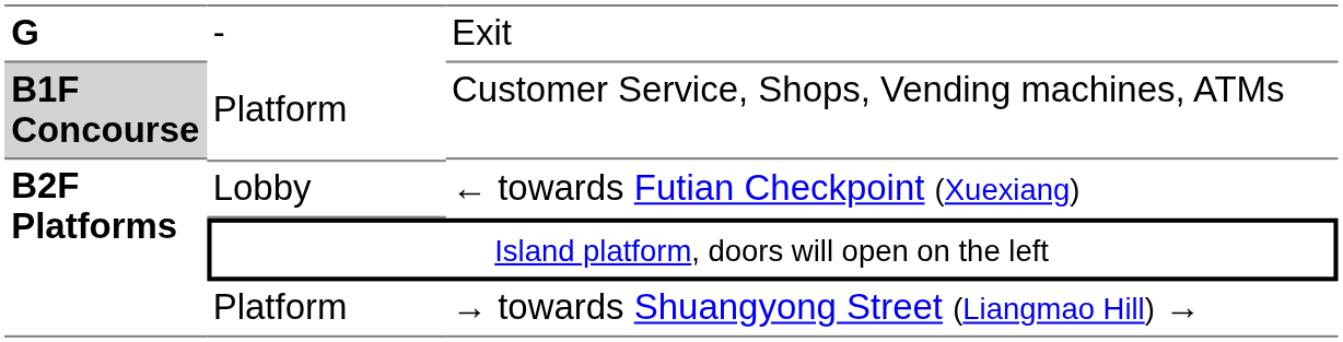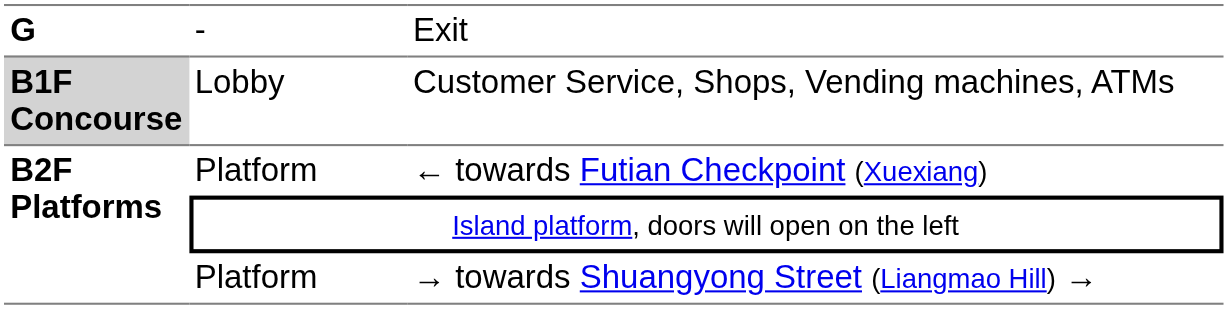 <table table border=0 cellspacing=0 cellpadding=3>
 <tr>
 <td style="border-top:solid 1px gray;" width=50 valign=top><strong>G</strong></td>
 <td style="border-top:solid 1px gray;" width=100 valign=top>-</td>
 <td style="border-top:solid 1px gray;" width=390 valign=top>Exit</td>
 </tr>
 <tr>
 <td style="background: lightgrey; border-bottom:solid 1px gray; border-top:solid 1px gray;" valign=top width=50><strong>B1F<br>Concourse</strong></td>
-<td>Platform</td>
+<td style="border-bottom:solid 1px gray; border-top:solid 1px gray;" valign=top width=100>Lobby</td>
 <td style="border-bottom:solid 1px gray; border-top:solid 1px gray;" valign=top width=390>Customer Service, Shops, Vending machines, ATMs</td>
 </tr>
 <tr>
 <td style="border-bottom:solid 1px gray;" rowspan=4 valign=top><strong>B2F<br>Platforms</strong></td>
-<td style="border-bottom:solid 1px gray; border-top:solid 1px gray;" valign=top width=100>Lobby</td>
+<td>Platform</td>
 <td>←  towards <a href='#'>Futian Checkpoint</a> <small>(<a href='#'>Xuexiang</a>)</small></td>
 </tr>
 <tr>
 <td style="border-right:solid 2px black;border-left:solid 2px black;border-top:solid 2px black;border-bottom:solid 2px black;text-align:center;" colspan=2><small><a href='#'>Island platform</a>, doors will open on the left</small></td>
 </tr>
 <tr>
 <td style="border-bottom:solid 1px gray;">Platform</td>
 <td style="border-bottom:solid 1px gray;"><span>→</span>  towards <a href='#'>Shuangyong Street</a> <small>(<a href='#'>Liangmao Hill</a>)</small> →</td>
 </tr>
 </table>
